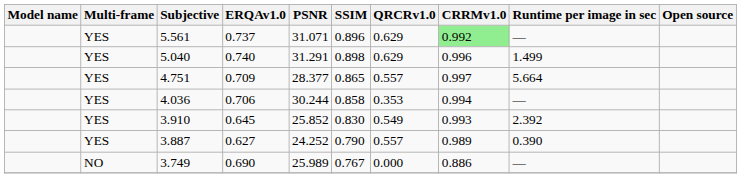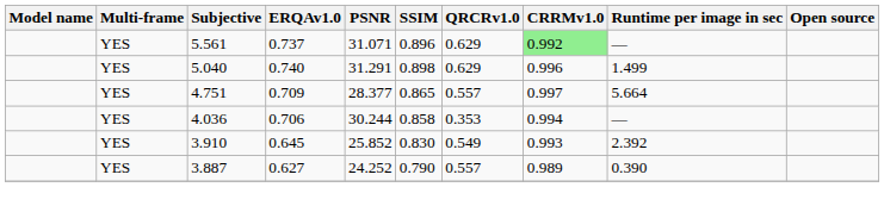 <table class="wikitable">
 <tr>
 <th>Model name</th>
 <th>Multi-frame</th>
 <th>Subjective</th>
 <th>ERQAv1.0</th>
 <th>PSNR</th>
 <th>SSIM</th>
 <th>QRCRv1.0</th>
 <th>CRRMv1.0</th>
 <th>Runtime per image in sec</th>
 <th>Open source</th>
 </tr>
 <tr>
 <td></td>
 <td>YES</td>
 <td>5.561</td>
 <td>0.737</td>
 <td>31.071</td>
 <td>0.896</td>
 <td>0.629</td>
 <td style="background: lightgreen;">0.992</td>
 <td>—</td>
 <td></td>
 </tr>
 <tr>
 <td></td>
 <td>YES</td>
 <td>5.040</td>
 <td>0.740</td>
 <td>31.291</td>
 <td>0.898</td>
 <td>0.629</td>
 <td>0.996</td>
 <td>1.499</td>
 <td></td>
 </tr>
 <tr>
 <td></td>
 <td>YES</td>
 <td>4.751</td>
 <td>0.709</td>
 <td>28.377</td>
 <td>0.865</td>
 <td>0.557</td>
 <td>0.997</td>
 <td>5.664</td>
 <td></td>
 </tr>
 <tr>
 <td></td>
 <td>YES</td>
 <td>4.036</td>
 <td>0.706</td>
 <td>30.244</td>
 <td>0.858</td>
 <td>0.353</td>
 <td>0.994</td>
 <td>—</td>
 <td></td>
 </tr>
 <tr>
 <td></td>
 <td>YES</td>
 <td>3.910</td>
 <td>0.645</td>
 <td>25.852</td>
 <td>0.830</td>
 <td>0.549</td>
 <td>0.993</td>
 <td>2.392</td>
 <td></td>
 </tr>
 <tr>
 <td></td>
 <td>YES</td>
 <td>3.887</td>
 <td>0.627</td>
 <td>24.252</td>
 <td>0.790</td>
 <td>0.557</td>
 <td>0.989</td>
 <td>0.390</td>
 <td></td>
 </tr>
 <tr>
-<td></td>
-<td>NO</td>
-<td>3.749</td>
-<td>0.690</td>
-<td>25.989</td>
-<td>0.767</td>
-<td>0.000</td>
-<td>0.886</td>
-<td>—</td>
-<td></td>
-</tr>
-<tr>
 </tr>
 </table>
